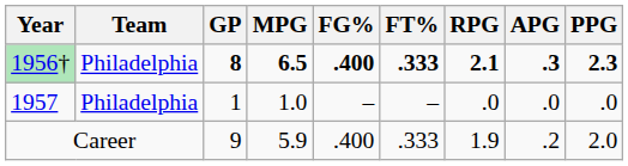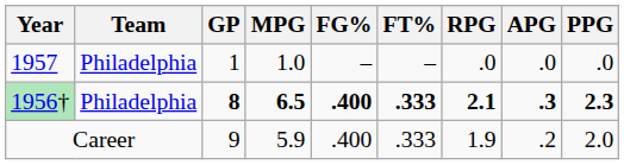 <table class="wikitable sortable" style="font-size:95%; text-align:right;">
 <tr>
 <th>Year</th>
 <th>Team</th>
 <th>GP</th>
 <th>MPG</th>
 <th>FG%</th>
 <th>FT%</th>
 <th>RPG</th>
 <th>APG</th>
 <th>PPG</th>
 </tr>
 <tr>
+<td style="text-align:left;"><a href='#'>1957</a></td>
+<td style="text-align:left;"><a href='#'>Philadelphia</a></td>
+<td>1</td>
+<td>1.0</td>
+<td>–</td>
+<td>–</td>
+<td>.0</td>
+<td>.0</td>
+<td>.0</td>
+</tr>
+<tr>
 <td style="text-align:left;background:#afe6ba;"><a href='#'>1956</a>†</td>
 <td style="text-align:left;"><a href='#'>Philadelphia</a></td>
 <td><strong>8</strong></td>
 <td><strong>6.5</strong></td>
 <td><strong>.400</strong></td>
 <td><strong>.333</strong></td>
 <td><strong>2.1</strong></td>
 <td><strong>.3</strong></td>
 <td><strong>2.3</strong></td>
-</tr>
-<tr>
-<td style="text-align:left;"><a href='#'>1957</a></td>
-<td style="text-align:left;"><a href='#'>Philadelphia</a></td>
-<td>1</td>
-<td>1.0</td>
-<td>–</td>
-<td>–</td>
-<td>.0</td>
-<td>.0</td>
-<td>.0</td>
 </tr>
 <tr class="sortbottom">
 <td style="text-align:center;" colspan="2">Career</td>
 <td>9</td>
 <td>5.9</td>
 <td>.400</td>
 <td>.333</td>
 <td>1.9</td>
 <td>.2</td>
 <td>2.0</td>
 </tr>
 </table>
